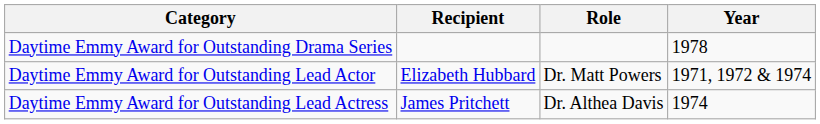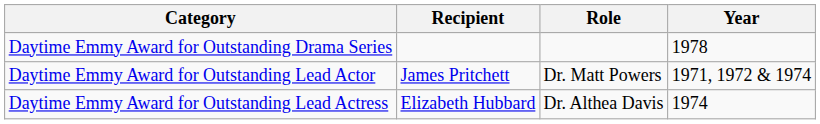 <table class="wikitable" align="center">
 <tr>
 <th>Category</th>
 <th>Recipient</th>
 <th>Role</th>
 <th>Year</th>
 </tr>
 <tr>
 <td><a href='#'>Daytime Emmy Award for Outstanding Drama Series</a></td>
 <td></td>
 <td></td>
 <td>1978</td>
 </tr>
 <tr>
 <td><a href='#'>Daytime Emmy Award for Outstanding Lead Actor</a></td>
-<td><a href='#'>Elizabeth Hubbard</a></td>
+<td><a href='#'>James Pritchett</a></td>
 <td>Dr. Matt Powers</td>
 <td>1971, 1972 & 1974</td>
 </tr>
 <tr>
 <td><a href='#'>Daytime Emmy Award for Outstanding Lead Actress</a></td>
-<td><a href='#'>James Pritchett</a></td>
+<td><a href='#'>Elizabeth Hubbard</a></td>
 <td>Dr. Althea Davis</td>
 <td>1974</td>
 </tr>
 </table>
